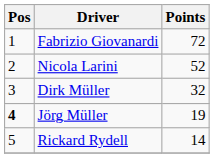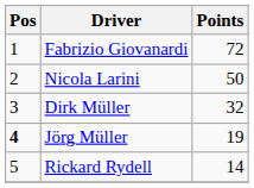 <table class="wikitable" style="font-size: 85%;">
 <tr>
 <th>Pos</th>
 <th>Driver</th>
 <th>Points</th>
 </tr>
 <tr>
 <td>1</td>
 <td> <a href='#'>Fabrizio Giovanardi</a></td>
 <td style="text-align:right">72</td>
 </tr>
 <tr>
 <td>2</td>
 <td> <a href='#'>Nicola Larini</a></td>
-<td style="text-align:right">52</td>
+<td style="text-align:right">50</td>
 </tr>
 <tr>
 <td>3</td>
 <td> <a href='#'>Dirk Müller</a></td>
 <td style="text-align:right">32</td>
 </tr>
 <tr>
 <td><strong>4</strong></td>
 <td> <a href='#'>Jörg Müller</a></td>
 <td style="text-align:right">19</td>
 </tr>
 <tr>
 <td>5</td>
 <td> <a href='#'>Rickard Rydell</a></td>
 <td style="text-align:right">14</td>
 </tr>
 <tr>
 </tr>
 </table>
